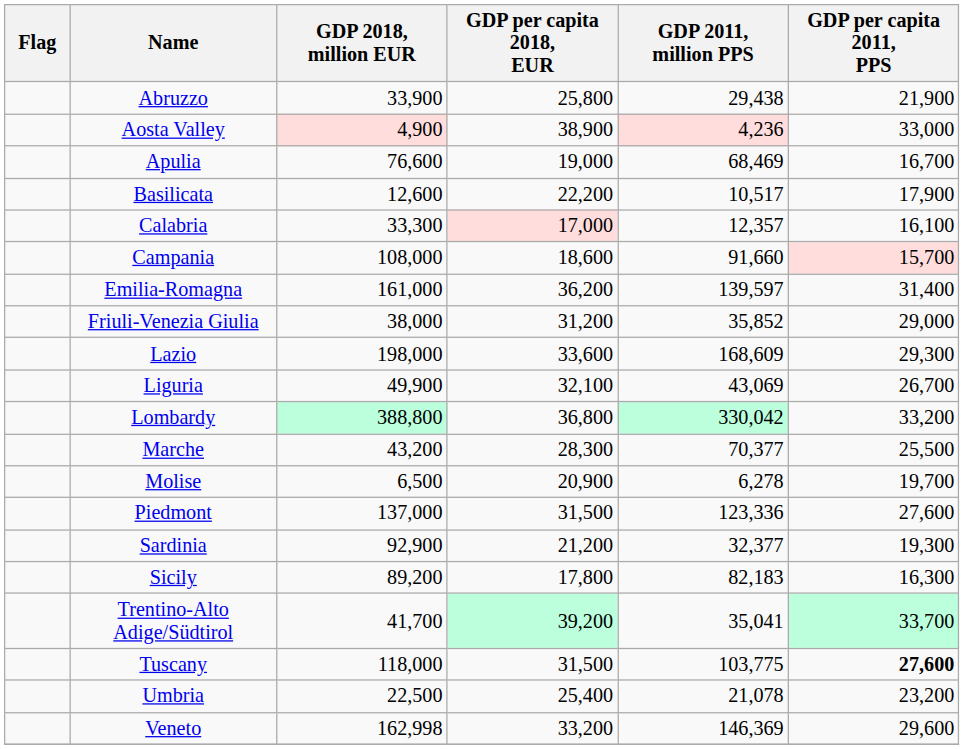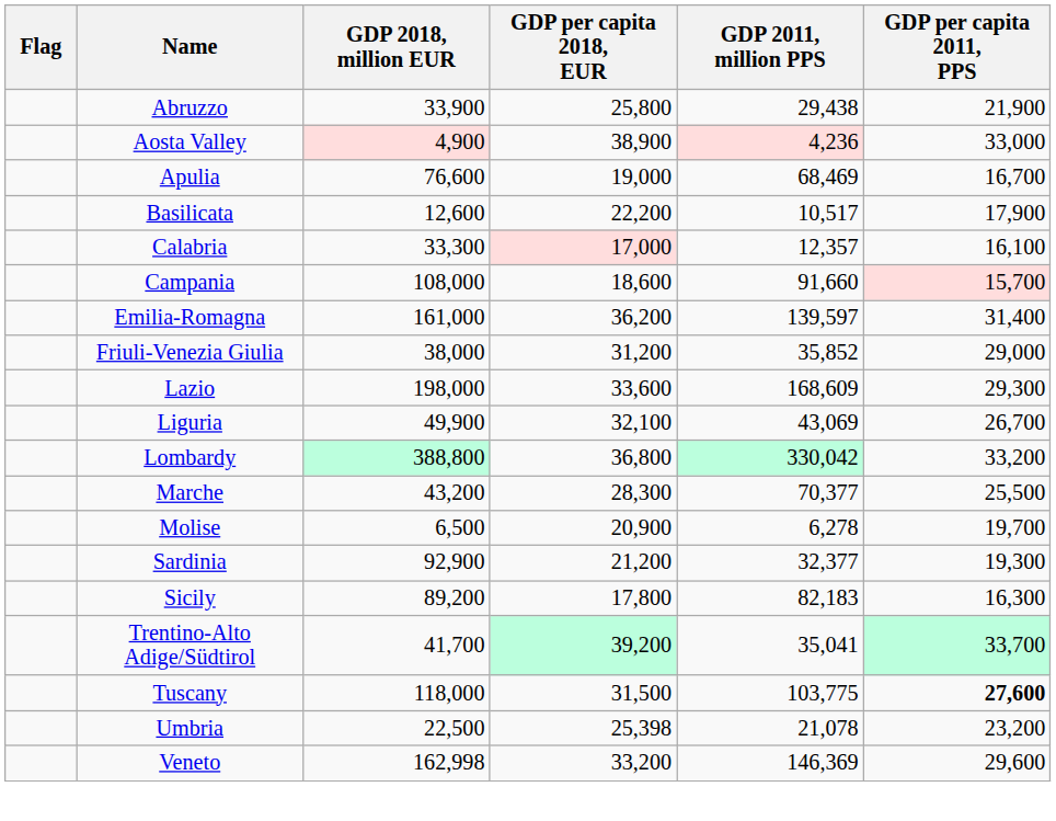 <table class="wikitable sortable" align="center" width="60%" style="font-size:100%">
 <tr>
 <th width="3%">Flag</th>
 <th width="13%">Name</th>
 <th width="11%">GDP 2018,<br>million EUR</th>
 <th width="11%">GDP per capita 2018,<br>EUR</th>
 <th width="11%">GDP 2011,<br>million PPS</th>
 <th width="11%">GDP per capita 2011,<br>PPS</th>
 </tr>
 <tr>
 <td align=center></td>
 <td align=center><a href='#'>Abruzzo</a></td>
 <td align=right>33,900</td>
 <td align=right>25,800</td>
 <td align=right>29,438</td>
 <td align=right>21,900</td>
 </tr>
 <tr>
 <td align=center></td>
 <td align=center><a href='#'>Aosta Valley</a></td>
 <td align=right bgcolor=#FFDDDD>4,900</td>
 <td align=right>38,900</td>
 <td align=right bgcolor=#FFDDDD>4,236</td>
 <td align=right>33,000</td>
 </tr>
 <tr>
 <td align=center></td>
 <td align=center><a href='#'>Apulia</a></td>
 <td align=right>76,600</td>
 <td align=right>19,000</td>
 <td align=right>68,469</td>
 <td align=right>16,700</td>
 </tr>
 <tr>
 <td align=center></td>
 <td align=center><a href='#'>Basilicata</a></td>
 <td align=right>12,600</td>
 <td align=right>22,200</td>
 <td align=right>10,517</td>
 <td align=right>17,900</td>
 </tr>
 <tr>
 <td align=center></td>
 <td align=center><a href='#'>Calabria</a></td>
 <td align=right>33,300</td>
 <td align=right bgcolor=#FFDDDD>17,000</td>
 <td align=right>12,357</td>
 <td align=right>16,100</td>
 </tr>
 <tr>
 <td align=center></td>
 <td align=center><a href='#'>Campania</a></td>
 <td align=right>108,000</td>
 <td align=right>18,600</td>
 <td align=right>91,660</td>
 <td align=right bgcolor=#FFDDDD>15,700</td>
 </tr>
 <tr>
 <td align=center></td>
 <td align=center><a href='#'>Emilia-Romagna</a></td>
 <td align=right>161,000</td>
 <td align=right>36,200</td>
 <td align=right>139,597</td>
 <td align=right>31,400</td>
 </tr>
 <tr>
 <td align=center></td>
 <td align=center><a href='#'>Friuli-Venezia Giulia</a></td>
 <td align=right>38,000</td>
 <td align=right>31,200</td>
 <td align=right>35,852</td>
 <td align=right>29,000</td>
 </tr>
 <tr>
 <td align=center></td>
 <td align=center><a href='#'>Lazio</a></td>
 <td align=right>198,000</td>
 <td align=right>33,600</td>
 <td align=right>168,609</td>
 <td align=right>29,300</td>
 </tr>
 <tr>
 <td align=center></td>
 <td align=center><a href='#'>Liguria</a></td>
 <td align=right>49,900</td>
 <td align=right>32,100</td>
 <td align=right>43,069</td>
 <td align=right>26,700</td>
 </tr>
 <tr>
 <td align=center></td>
 <td align=center><a href='#'>Lombardy</a></td>
 <td align=right bgcolor=#BBFFDD>388,800</td>
 <td align=right>36,800</td>
 <td align=right bgcolor=#BBFFDD>330,042</td>
 <td align=right>33,200</td>
 </tr>
 <tr>
 <td align=center></td>
 <td align=center><a href='#'>Marche</a></td>
 <td align=right>43,200</td>
 <td align=right>28,300</td>
 <td align=right>70,377</td>
 <td align=right>25,500</td>
 </tr>
 <tr>
 <td align=center></td>
 <td align=center><a href='#'>Molise</a></td>
 <td align=right>6,500</td>
 <td align=right>20,900</td>
 <td align=right>6,278</td>
 <td align=right>19,700</td>
 </tr>
 <tr>
 <td align=center></td>
-<td align=center><a href='#'>Piedmont</a></td>
-<td align=right>137,000</td>
-<td align=right>31,500</td>
-<td align=right>123,336</td>
-<td align=right>27,600</td>
-</tr>
-<tr>
-<td align=center></td>
 <td align=center><a href='#'>Sardinia</a></td>
 <td align=right>92,900</td>
 <td align=right>21,200</td>
 <td align=right>32,377</td>
 <td align=right>19,300</td>
 </tr>
 <tr>
 <td align=center></td>
 <td align=center><a href='#'>Sicily</a></td>
 <td align=right>89,200</td>
 <td align=right>17,800</td>
 <td align=right>82,183</td>
 <td align=right>16,300</td>
 </tr>
 <tr>
 <td align=center></td>
 <td align=center><a href='#'>Trentino-Alto Adige/Südtirol</a></td>
 <td align=right>41,700</td>
 <td align=right bgcolor=#BBFFDD>39,200</td>
 <td align=right>35,041</td>
 <td align=right bgcolor=#BBFFDD>33,700</td>
 </tr>
 <tr>
 <td align=center></td>
 <td align=center><a href='#'>Tuscany</a></td>
 <td align=right>118,000</td>
 <td align=right>31,500</td>
 <td align=right>103,775</td>
 <td align=right><strong>27,600</strong></td>
 </tr>
 <tr>
 <td align=center></td>
 <td align=center><a href='#'>Umbria</a></td>
 <td align=right>22,500</td>
-<td align=right>25,400</td>
+<td align=right>25,398</td>
 <td align=right>21,078</td>
 <td align=right>23,200</td>
 </tr>
 <tr>
 <td align=center></td>
 <td align=center><a href='#'>Veneto</a></td>
 <td align=right>162,998</td>
 <td align=right>33,200</td>
 <td align=right>146,369</td>
 <td align=right>29,600</td>
 </tr>
 <tr>
 </tr>
 <tr class="sortbottom">
 </tr>
 </table>
